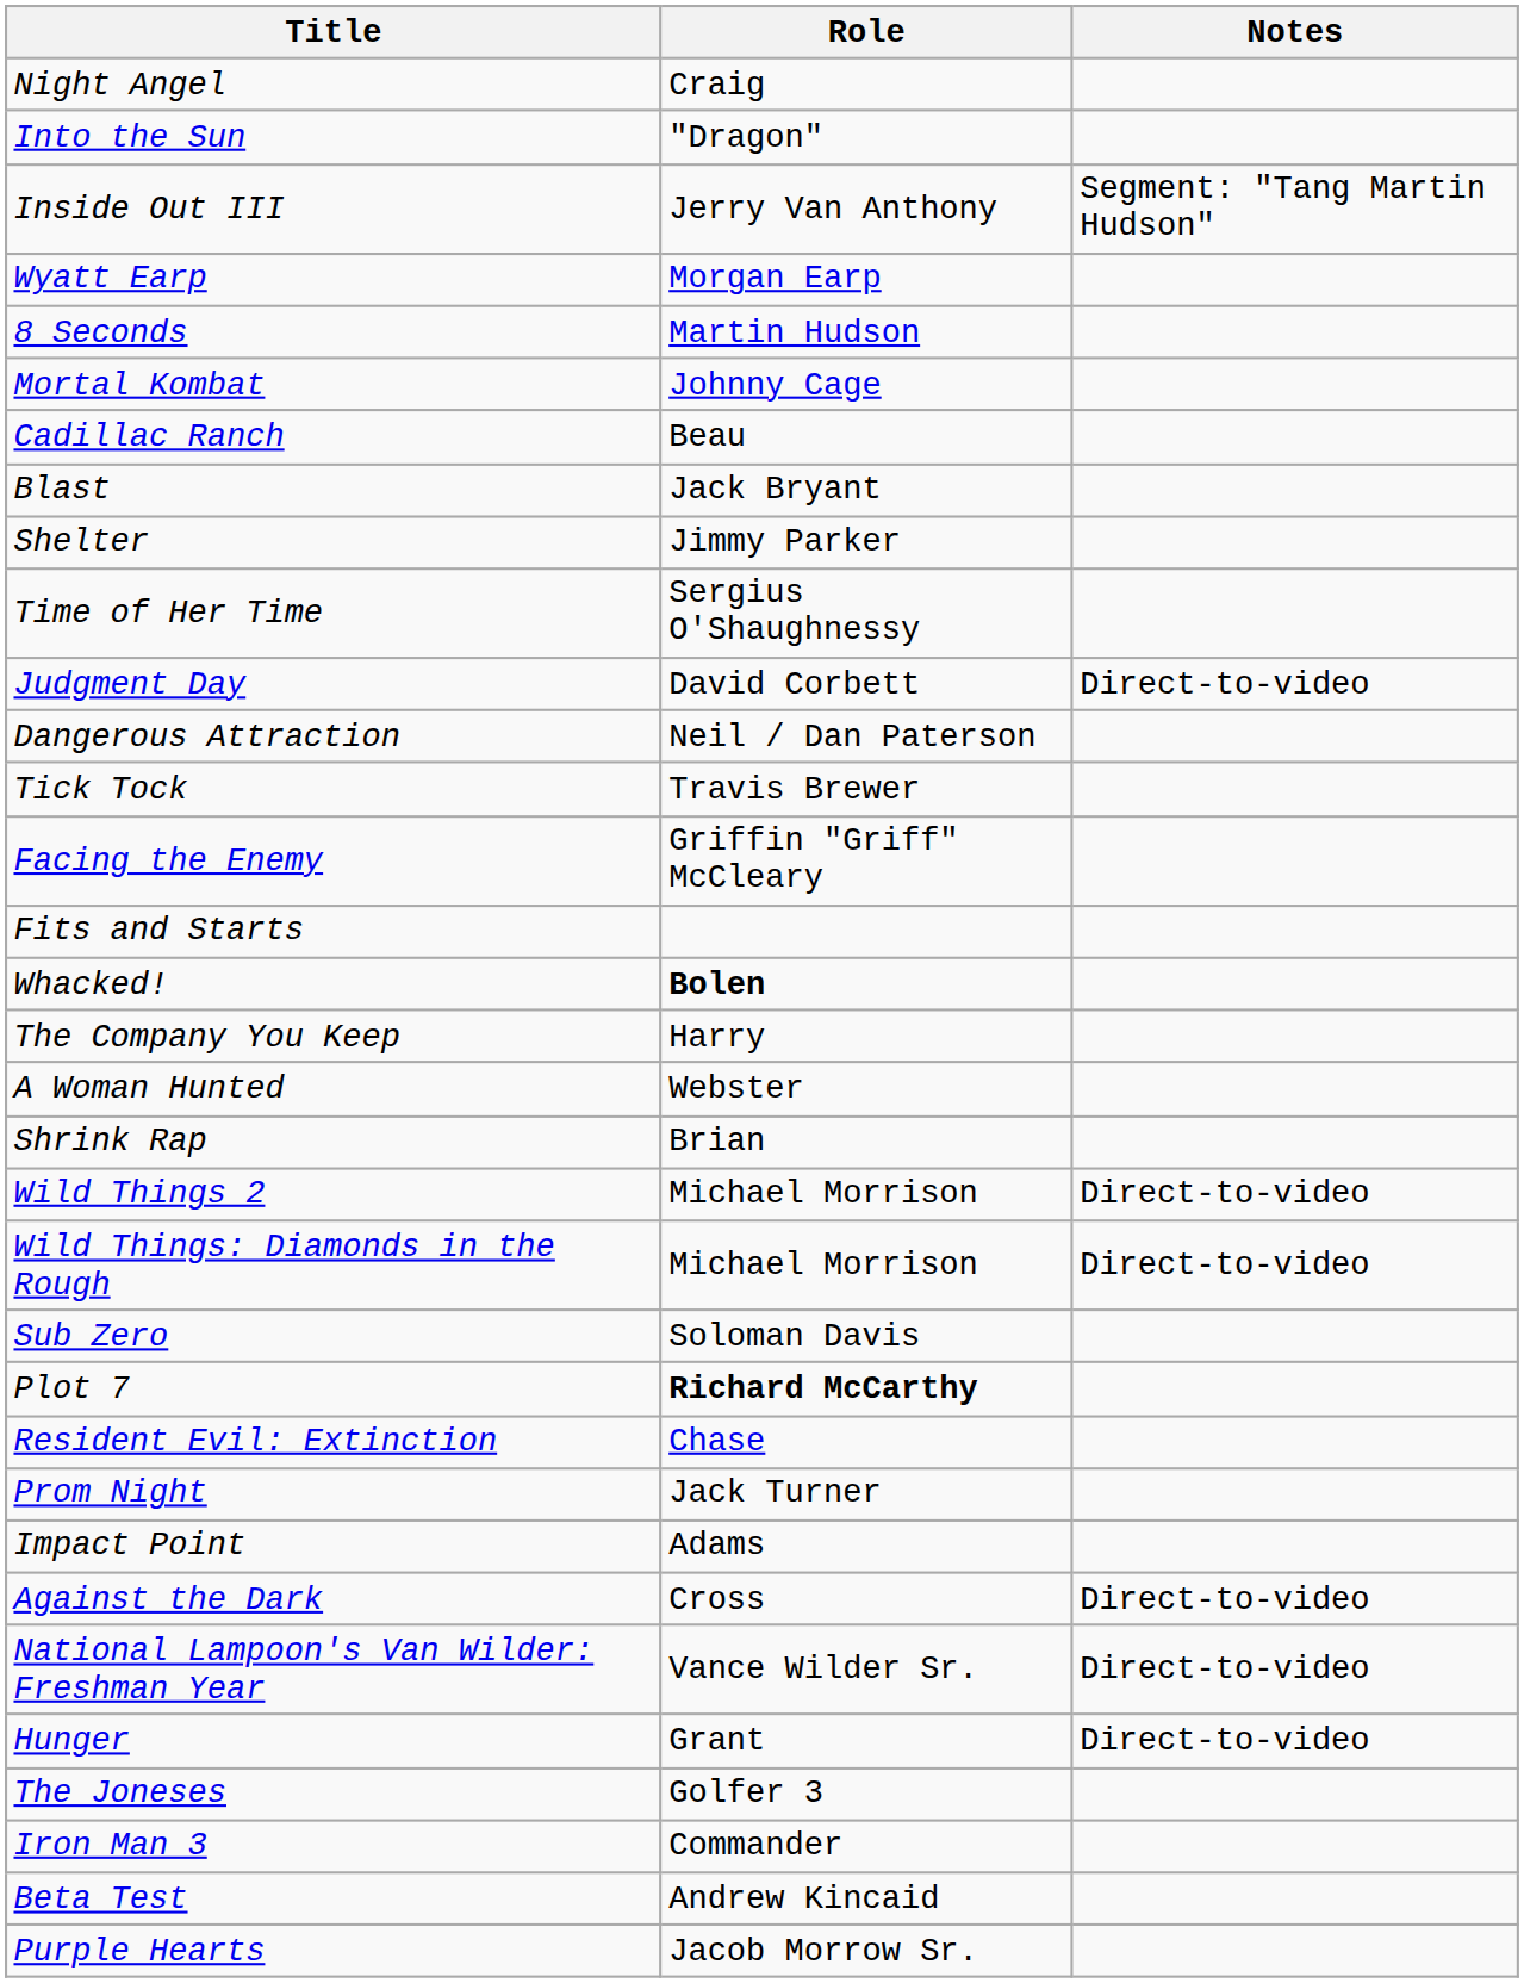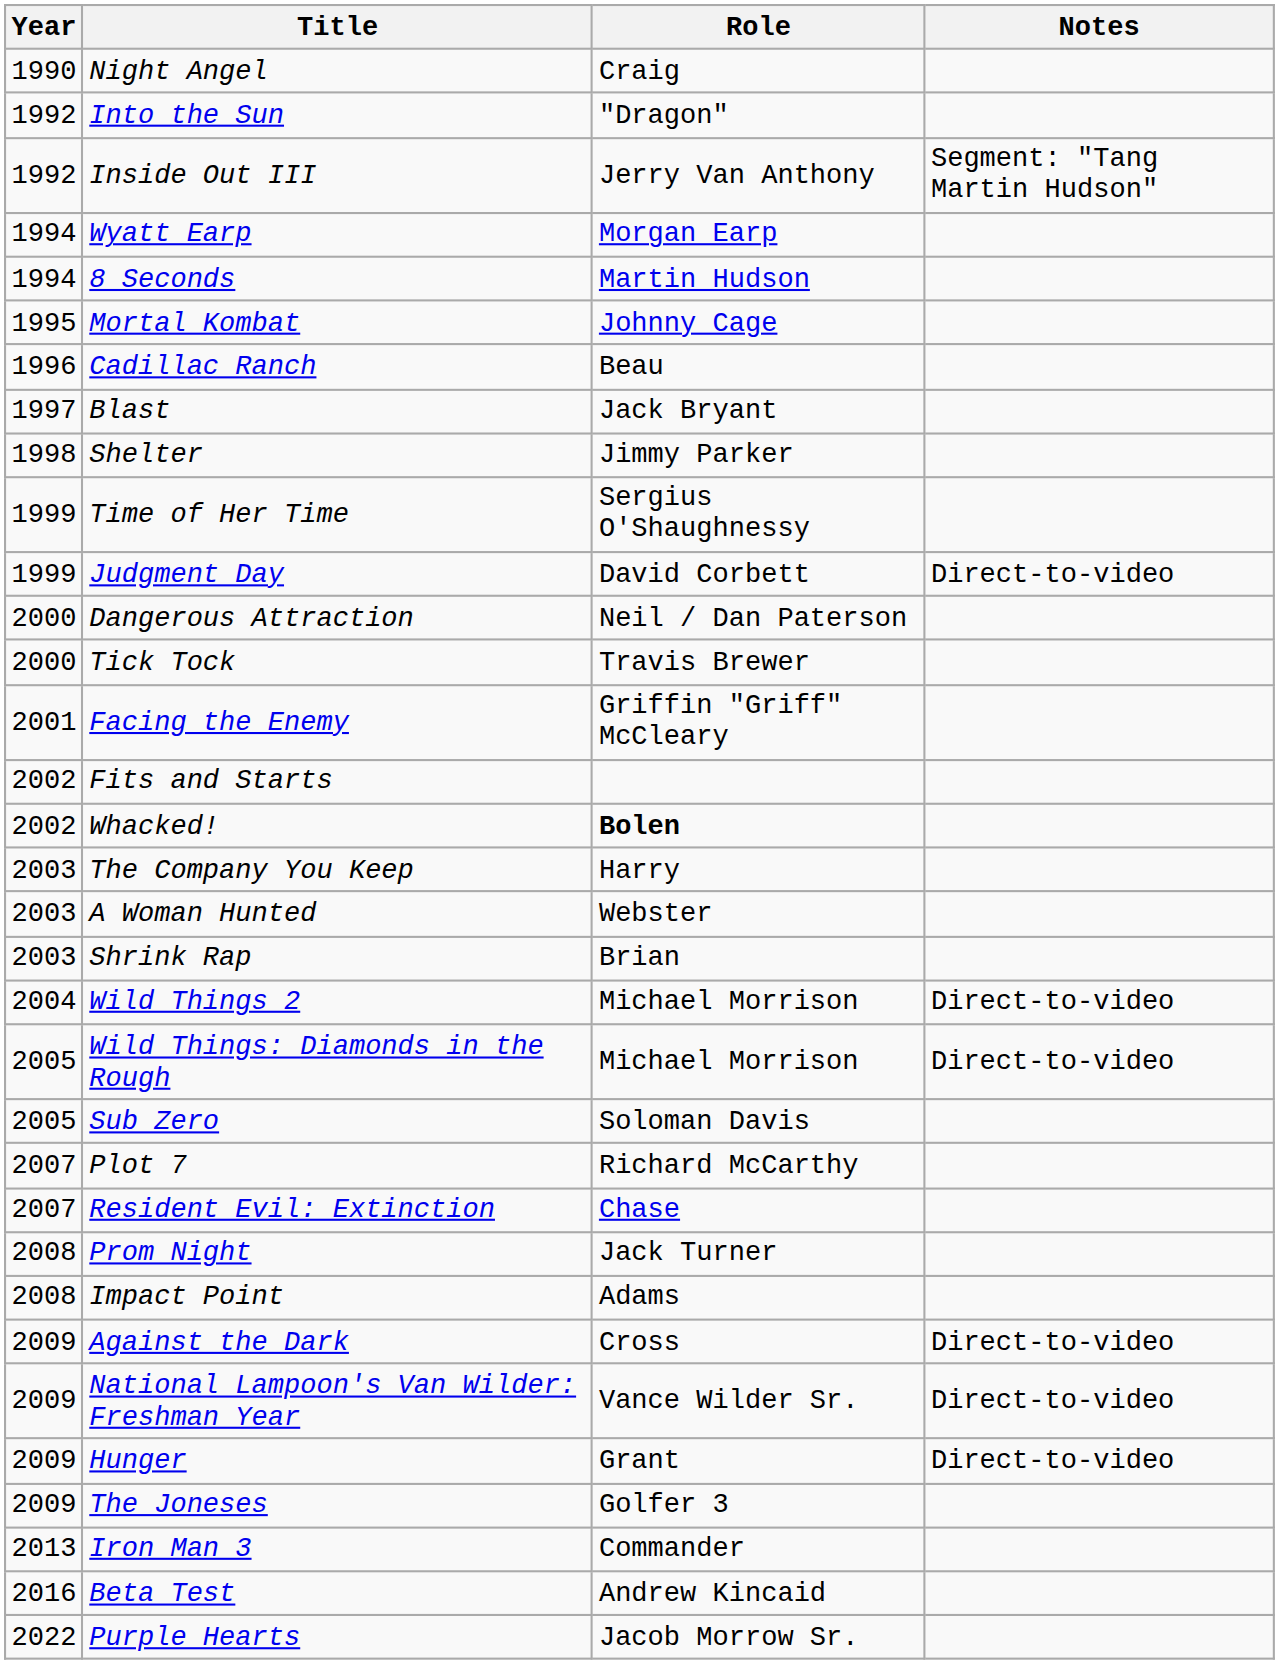 <table class="wikitable sortable">
 <tr>
+<th>Year</th>
 <th>Title</th>
 <th>Role</th>
 <th class="unsortable">Notes</th>
 </tr>
 <tr>
+<td>1990</td>
 <td><em>Night Angel</em></td>
 <td>Craig</td>
 <td></td>
 </tr>
 <tr>
+<td>1992</td>
 <td><em><a href='#'>Into the Sun</a></em></td>
 <td>"Dragon"</td>
 <td></td>
 </tr>
 <tr>
+<td>1992</td>
 <td><em>Inside Out III</em></td>
 <td>Jerry Van Anthony</td>
 <td>Segment: "Tang Martin Hudson"</td>
 </tr>
 <tr>
+<td>1994</td>
 <td><em><a href='#'>Wyatt Earp</a></em></td>
 <td><a href='#'>Morgan Earp</a></td>
 <td></td>
 </tr>
 <tr>
+<td>1994</td>
 <td><em><a href='#'>8 Seconds</a></em></td>
 <td><a href='#'>Martin Hudson</a></td>
 <td></td>
 </tr>
 <tr>
+<td>1995</td>
 <td><em><a href='#'>Mortal Kombat</a></em></td>
 <td><a href='#'>Johnny Cage</a></td>
 <td></td>
 </tr>
 <tr>
+<td>1996</td>
 <td><em><a href='#'>Cadillac Ranch</a></em></td>
 <td>Beau</td>
 <td></td>
 </tr>
 <tr>
+<td>1997</td>
 <td><em>Blast</em></td>
 <td>Jack Bryant</td>
 <td></td>
 </tr>
 <tr>
+<td>1998</td>
 <td><em>Shelter</em></td>
 <td>Jimmy Parker</td>
 <td></td>
 </tr>
 <tr>
+<td>1999</td>
 <td><em>Time of Her Time</em></td>
 <td>Sergius O'Shaughnessy</td>
 <td></td>
 </tr>
 <tr>
+<td>1999</td>
 <td><em><a href='#'>Judgment Day</a></em></td>
 <td>David Corbett</td>
 <td>Direct-to-video</td>
 </tr>
 <tr>
+<td>2000</td>
 <td><em>Dangerous Attraction</em></td>
 <td>Neil / Dan Paterson</td>
 <td></td>
 </tr>
 <tr>
+<td>2000</td>
 <td><em>Tick Tock</em></td>
 <td>Travis Brewer</td>
 <td></td>
 </tr>
 <tr>
+<td>2001</td>
 <td><em><a href='#'>Facing the Enemy</a></em></td>
 <td>Griffin "Griff" McCleary</td>
 <td></td>
 </tr>
 <tr>
+<td>2002</td>
 <td><em>Fits and Starts</em></td>
 <td></td>
 <td></td>
 </tr>
 <tr>
+<td>2002</td>
 <td><em>Whacked!</em></td>
 <td><strong>Bolen</strong></td>
 <td></td>
 </tr>
 <tr>
+<td>2003</td>
 <td><em>The Company You Keep</em></td>
 <td>Harry</td>
 <td></td>
 </tr>
 <tr>
+<td>2003</td>
 <td><em>A Woman Hunted</em></td>
 <td>Webster</td>
 <td></td>
 </tr>
 <tr>
+<td>2003</td>
 <td><em>Shrink Rap</em></td>
 <td>Brian</td>
 <td></td>
 </tr>
 <tr>
+<td>2004</td>
 <td><em><a href='#'>Wild Things 2</a></em></td>
 <td>Michael Morrison</td>
 <td>Direct-to-video</td>
 </tr>
 <tr>
+<td>2005</td>
 <td><em><a href='#'>Wild Things: Diamonds in the Rough</a></em></td>
 <td>Michael Morrison</td>
 <td>Direct-to-video</td>
 </tr>
 <tr>
+<td>2005</td>
 <td><em><a href='#'>Sub Zero</a></em></td>
 <td>Soloman Davis</td>
 <td></td>
 </tr>
 <tr>
+<td>2007</td>
 <td><em>Plot 7</em></td>
-<td><strong>Richard McCarthy</strong></td>
+<td>Richard McCarthy</td>
 <td></td>
 </tr>
 <tr>
+<td>2007</td>
 <td><em><a href='#'>Resident Evil: Extinction</a></em></td>
 <td><a href='#'>Chase</a></td>
 <td></td>
 </tr>
 <tr>
+<td>2008</td>
 <td><em><a href='#'>Prom Night</a></em></td>
 <td>Jack Turner</td>
 <td></td>
 </tr>
 <tr>
+<td>2008</td>
 <td><em>Impact Point</em></td>
 <td>Adams</td>
 <td></td>
 </tr>
 <tr>
+<td>2009</td>
 <td><em><a href='#'>Against the Dark</a></em></td>
 <td>Cross</td>
 <td>Direct-to-video</td>
 </tr>
 <tr>
+<td>2009</td>
 <td><em><a href='#'>National Lampoon's Van Wilder: Freshman Year</a></em></td>
 <td>Vance Wilder Sr.</td>
 <td>Direct-to-video</td>
 </tr>
 <tr>
+<td>2009</td>
 <td><em><a href='#'>Hunger</a></em></td>
 <td>Grant</td>
 <td>Direct-to-video</td>
 </tr>
 <tr>
+<td>2009</td>
 <td><em><a href='#'>The Joneses</a></em></td>
 <td>Golfer 3</td>
 <td></td>
 </tr>
 <tr>
+<td>2013</td>
 <td><em><a href='#'>Iron Man 3</a></em></td>
 <td>Commander</td>
 <td></td>
 </tr>
 <tr>
+<td>2016</td>
 <td><em><a href='#'>Beta Test</a></em></td>
 <td>Andrew Kincaid</td>
 <td></td>
 </tr>
 <tr>
+<td>2022</td>
 <td><em><a href='#'>Purple Hearts</a></em></td>
 <td>Jacob Morrow Sr.</td>
 <td></td>
 </tr>
 </table>
